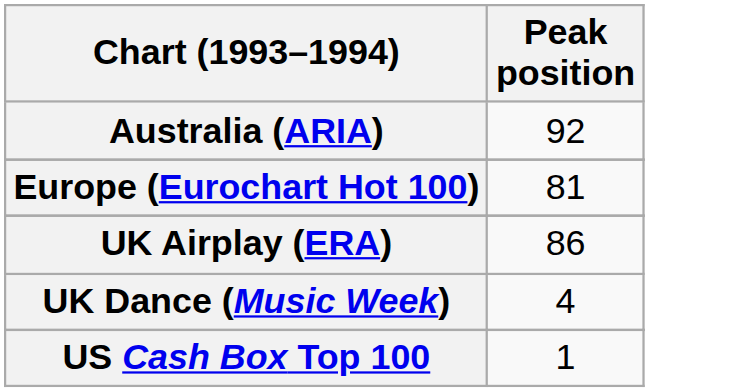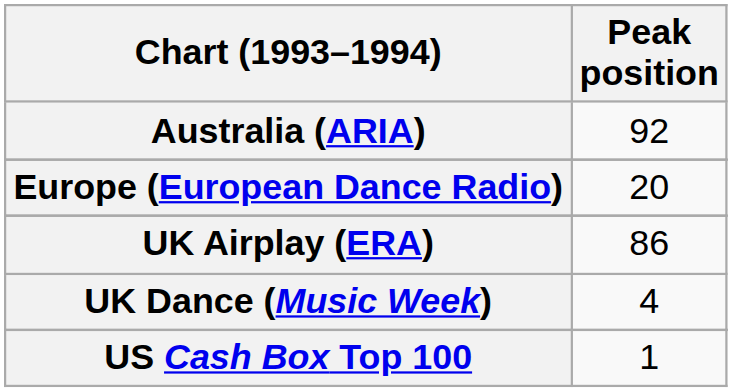 <table class="wikitable sortable plainrowheaders" style="text-align:center">
 <tr>
 <th>Chart (1993–1994)</th>
 <th>Peak<br>position</th>
 </tr>
 <tr>
 <th scope="row">Australia (<a href='#'>ARIA</a>)</th>
 <td>92</td>
 </tr>
 <tr>
 </tr>
 <tr>
-<th scope="row">Europe (<a href='#'>Eurochart Hot 100</a>)</th>
-<td>81</td>
+<th scope="row">Europe (<a href='#'>European Dance Radio</a>)</th>
+<td>20</td>
 </tr>
 <tr>
 </tr>
 <tr>
 </tr>
 <tr>
 <th scope="row">UK Airplay (<a href='#'>ERA</a>)</th>
 <td>86</td>
 </tr>
 <tr>
 <th scope="row">UK Dance (<em><a href='#'>Music Week</a></em>)</th>
 <td>4</td>
 </tr>
 <tr>
 </tr>
 <tr>
 </tr>
 <tr>
 </tr>
 <tr>
 </tr>
 <tr>
 </tr>
 <tr>
 <th scope="row">US <a href='#'><em>Cash Box</em> Top 100</a></th>
 <td>1</td>
 </tr>
 </table>
